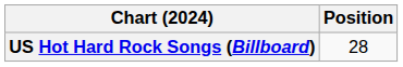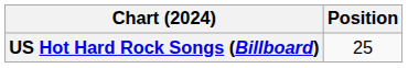 <table class="wikitable sortable plainrowheaders" style="text-align:center">
 <tr>
 <th scope="col">Chart (2024)</th>
 <th scope="col">Position</th>
 </tr>
 <tr>
 <th scope="row">US <a href='#'>Hot Hard Rock Songs</a> (<em><a href='#'>Billboard</a></em>)</th>
-<td>28</td>
+<td>25</td>
 </tr>
 </table>
